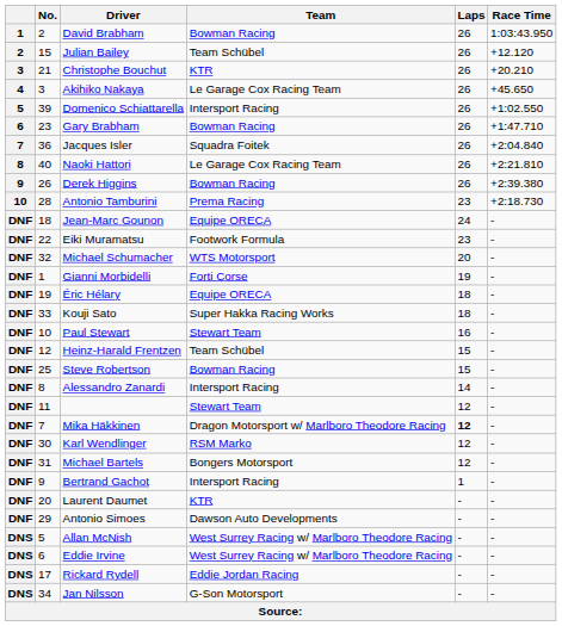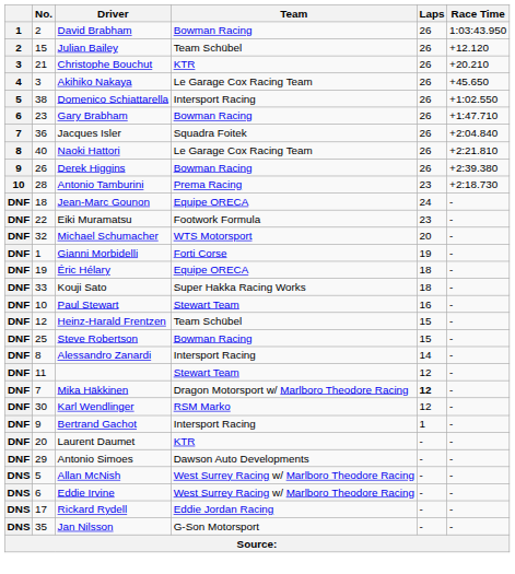 <table class="wikitable" style="font-size: 95%;">
 <tr>
 <th></th>
 <th>No.</th>
 <th>Driver</th>
 <th>Team</th>
 <th>Laps</th>
 <th>Race Time</th>
 </tr>
 <tr>
 <th>1</th>
 <td>2</td>
 <td> <a href='#'>David Brabham</a></td>
 <td><a href='#'>Bowman Racing</a></td>
 <td>26</td>
 <td>1:03:43.950</td>
 </tr>
 <tr>
 <th>2</th>
 <td>15</td>
 <td> <a href='#'>Julian Bailey</a></td>
 <td>Team Schübel</td>
 <td>26</td>
 <td>+12.120</td>
 </tr>
 <tr>
 <th>3</th>
 <td>21</td>
 <td> <a href='#'>Christophe Bouchut</a></td>
 <td><a href='#'>KTR</a></td>
 <td>26</td>
 <td>+20.210</td>
 </tr>
 <tr>
 <th>4</th>
 <td>3</td>
 <td> <a href='#'>Akihiko Nakaya</a></td>
 <td>Le Garage Cox Racing Team</td>
 <td>26</td>
 <td>+45.650</td>
 </tr>
 <tr>
 <th>5</th>
-<td>39</td>
+<td>38</td>
 <td> <a href='#'>Domenico Schiattarella</a></td>
 <td>Intersport Racing</td>
 <td>26</td>
 <td>+1:02.550</td>
 </tr>
 <tr>
 <th>6</th>
 <td>23</td>
 <td> <a href='#'>Gary Brabham</a></td>
 <td><a href='#'>Bowman Racing</a></td>
 <td>26</td>
 <td>+1:47.710</td>
 </tr>
 <tr>
 <th>7</th>
 <td>36</td>
 <td> Jacques Isler</td>
 <td>Squadra Foitek</td>
 <td>26</td>
 <td>+2:04.840</td>
 </tr>
 <tr>
 <th>8</th>
 <td>40</td>
 <td> <a href='#'>Naoki Hattori</a></td>
 <td>Le Garage Cox Racing Team</td>
 <td>26</td>
 <td>+2:21.810</td>
 </tr>
 <tr>
 <th>9</th>
 <td>26</td>
 <td> <a href='#'>Derek Higgins</a></td>
 <td><a href='#'>Bowman Racing</a></td>
 <td>26</td>
 <td>+2:39.380</td>
 </tr>
 <tr>
 <th>10</th>
 <td>28</td>
 <td> <a href='#'>Antonio Tamburini</a></td>
 <td><a href='#'>Prema Racing</a></td>
 <td>23</td>
 <td>+2:18.730</td>
 </tr>
 <tr>
 <th>DNF</th>
 <td>18</td>
 <td> <a href='#'>Jean-Marc Gounon</a></td>
 <td><a href='#'>Equipe ORECA</a></td>
 <td>24</td>
 <td>-</td>
 </tr>
 <tr>
 <th>DNF</th>
 <td>22</td>
 <td> Eiki Muramatsu</td>
 <td>Footwork Formula</td>
 <td>23</td>
 <td>-</td>
 </tr>
 <tr>
 <th>DNF</th>
 <td>32</td>
 <td> <a href='#'>Michael Schumacher</a></td>
 <td><a href='#'>WTS Motorsport</a></td>
 <td>20</td>
 <td>-</td>
 </tr>
 <tr>
 <th>DNF</th>
 <td>1</td>
 <td> <a href='#'>Gianni Morbidelli</a></td>
 <td><a href='#'>Forti Corse</a></td>
 <td>19</td>
 <td>-</td>
 </tr>
 <tr>
 <th>DNF</th>
 <td>19</td>
 <td> <a href='#'>Éric Hélary</a></td>
 <td><a href='#'>Equipe ORECA</a></td>
 <td>18</td>
 <td>-</td>
 </tr>
 <tr>
 <th>DNF</th>
 <td>33</td>
 <td> Kouji Sato</td>
 <td>Super Hakka Racing Works</td>
 <td>18</td>
 <td>-</td>
 </tr>
 <tr>
 <th>DNF</th>
 <td>10</td>
 <td> <a href='#'>Paul Stewart</a></td>
 <td><a href='#'>Stewart Team</a></td>
 <td>16</td>
 <td>-</td>
 </tr>
 <tr>
 <th>DNF</th>
 <td>12</td>
 <td> <a href='#'>Heinz-Harald Frentzen</a></td>
 <td>Team Schübel</td>
 <td>15</td>
 <td>-</td>
 </tr>
 <tr>
 <th>DNF</th>
 <td>25</td>
 <td> <a href='#'>Steve Robertson</a></td>
 <td><a href='#'>Bowman Racing</a></td>
 <td>15</td>
 <td>-</td>
 </tr>
 <tr>
 <th>DNF</th>
 <td>8</td>
 <td> <a href='#'>Alessandro Zanardi</a></td>
 <td>Intersport Racing</td>
 <td>14</td>
 <td>-</td>
 </tr>
 <tr>
 <th>DNF</th>
 <td>11</td>
 <td> </td>
 <td><a href='#'>Stewart Team</a></td>
 <td>12</td>
 <td>-</td>
 </tr>
 <tr>
 <th>DNF</th>
 <td>7</td>
 <td> <a href='#'>Mika Häkkinen</a></td>
 <td>Dragon Motorsport w/ <a href='#'>Marlboro Theodore Racing</a></td>
 <td><strong>12</strong></td>
 <td>-</td>
 </tr>
 <tr>
 <th>DNF</th>
 <td>30</td>
 <td> <a href='#'>Karl Wendlinger</a></td>
 <td><a href='#'>RSM Marko</a></td>
 <td>12</td>
 <td>-</td>
 </tr>
 <tr>
 <th>DNF</th>
-<td>31</td>
-<td> <a href='#'>Michael Bartels</a></td>
-<td>Bongers Motorsport</td>
-<td>12</td>
-<td>-</td>
-</tr>
-<tr>
-<th>DNF</th>
 <td>9</td>
 <td> <a href='#'>Bertrand Gachot</a></td>
 <td>Intersport Racing</td>
 <td>1</td>
 <td>-</td>
 </tr>
 <tr>
 <th>DNF</th>
 <td>20</td>
 <td> Laurent Daumet</td>
 <td><a href='#'>KTR</a></td>
 <td>-</td>
 <td>-</td>
 </tr>
 <tr>
 <th>DNF</th>
 <td>29</td>
 <td> Antonio Simoes</td>
 <td>Dawson Auto Developments</td>
 <td>-</td>
 <td>-</td>
 </tr>
 <tr>
 <th>DNS</th>
 <td>5</td>
 <td> <a href='#'>Allan McNish</a></td>
 <td><a href='#'>West Surrey Racing</a> w/ <a href='#'>Marlboro Theodore Racing</a></td>
 <td>-</td>
 <td>-</td>
 </tr>
 <tr>
 <th>DNS</th>
 <td>6</td>
 <td> <a href='#'>Eddie Irvine</a></td>
 <td><a href='#'>West Surrey Racing</a> w/ <a href='#'>Marlboro Theodore Racing</a></td>
 <td>-</td>
 <td>-</td>
 </tr>
 <tr>
 <th>DNS</th>
 <td>17</td>
 <td> <a href='#'>Rickard Rydell</a></td>
 <td><a href='#'>Eddie Jordan Racing</a></td>
 <td>-</td>
 <td>-</td>
 </tr>
 <tr>
 <th>DNS</th>
-<td>34</td>
+<td>35</td>
 <td> <a href='#'>Jan Nilsson</a></td>
 <td>G-Son Motorsport</td>
 <td>-</td>
 <td>-</td>
 </tr>
 <tr>
 <th colspan="6">Source:</th>
 </tr>
 </table>
